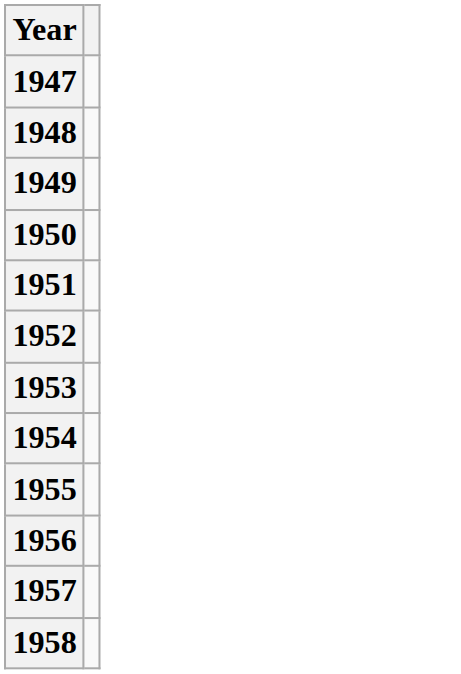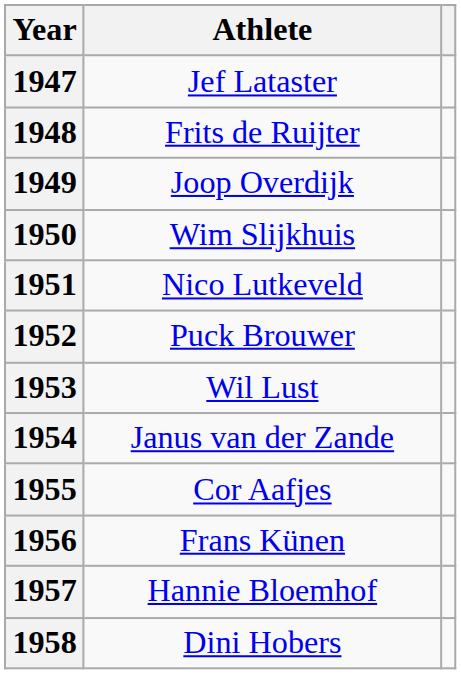 <table class="wikitable" style="text-align:center;">
 <tr>
 <th scope="col">Year</th>
+<th scope="col" style="width:170px;">Athlete</th>
 <th scope="col"></th>
 </tr>
 <tr>
 <th scope="row">1947</th>
+<td><a href='#'>Jef Lataster</a></td>
 <td style="text-align:center;"></td>
 </tr>
 <tr>
 <th scope="row">1948</th>
+<td><a href='#'>Frits de Ruijter</a></td>
 <td style="text-align:center;"></td>
 </tr>
 <tr>
 <th scope="row">1949</th>
+<td><a href='#'>Joop Overdijk</a></td>
 <td style="text-align:center;"></td>
 </tr>
 <tr>
 <th scope="row">1950</th>
+<td><a href='#'>Wim Slijkhuis</a></td>
 <td style="text-align:center;"></td>
 </tr>
 <tr>
 <th scope="row">1951</th>
+<td><a href='#'>Nico Lutkeveld</a></td>
 <td style="text-align:center;"></td>
 </tr>
 <tr>
 <th scope="row">1952</th>
+<td><a href='#'>Puck Brouwer</a></td>
 <td style="text-align:center;"></td>
 </tr>
 <tr>
 <th scope="row">1953</th>
+<td><a href='#'>Wil Lust</a></td>
 <td style="text-align:center;"></td>
 </tr>
 <tr>
 <th scope="row">1954</th>
+<td><a href='#'>Janus van der Zande</a></td>
 <td style="text-align:center;"></td>
 </tr>
 <tr>
 <th scope="row">1955</th>
+<td><a href='#'>Cor Aafjes</a></td>
 <td style="text-align:center;"></td>
 </tr>
 <tr>
 <th scope="row">1956</th>
+<td><a href='#'>Frans Künen</a></td>
 <td style="text-align:center;"></td>
 </tr>
 <tr>
 <th scope="row">1957</th>
+<td><a href='#'>Hannie Bloemhof</a></td>
 <td style="text-align:center;"></td>
 </tr>
 <tr>
 <th scope="row">1958</th>
+<td><a href='#'>Dini Hobers</a></td>
 <td style="text-align:center;"></td>
 </tr>
 </table>
